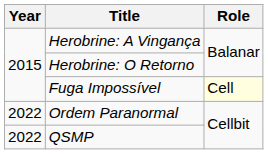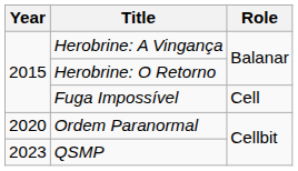 <table class="wikitable">
 <tr>
 <th>Year</th>
 <th>Title</th>
 <th>Role</th>
 </tr>
 <tr>
 <td rowspan="3">2015</td>
 <td><em>Herobrine: A Vingança</em></td>
 <td rowspan="2">Balanar</td>
 </tr>
 <tr>
 <td><em>Herobrine: O Retorno</em></td>
 </tr>
 <tr>
 <td><em>Fuga Impossível</em></td>
-<td style="background: lightyellow;">Cell</td>
+<td>Cell</td>
 </tr>
 <tr>
-<td>2022</td>
+<td>2020</td>
 <td><em>Ordem Paranormal</em></td>
 <td rowspan="2">Cellbit</td>
 </tr>
 <tr>
-<td>2022</td>
+<td>2023</td>
 <td><em>QSMP</em></td>
 </tr>
 </table>
